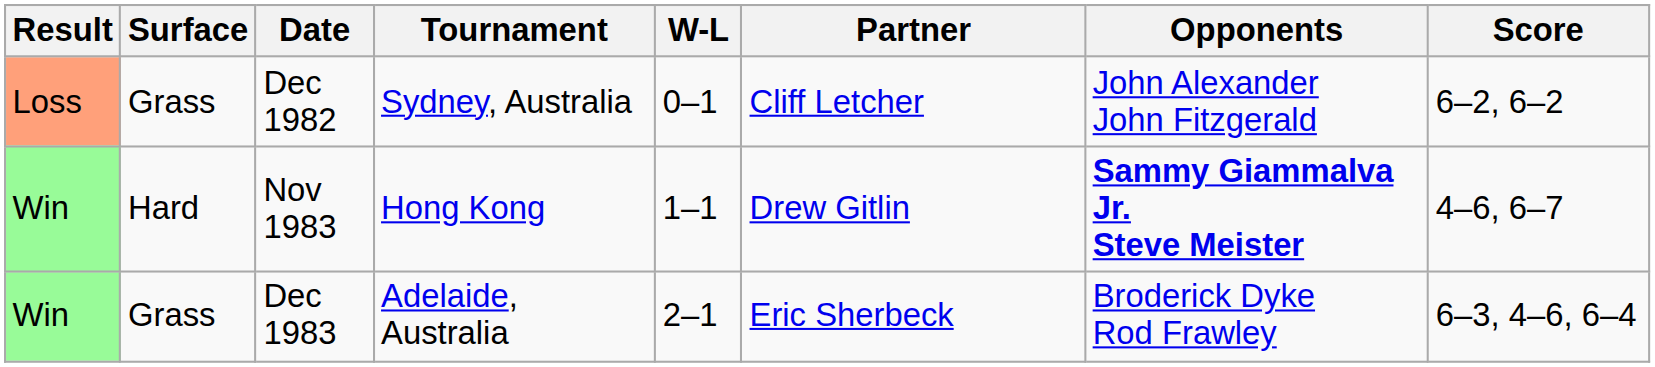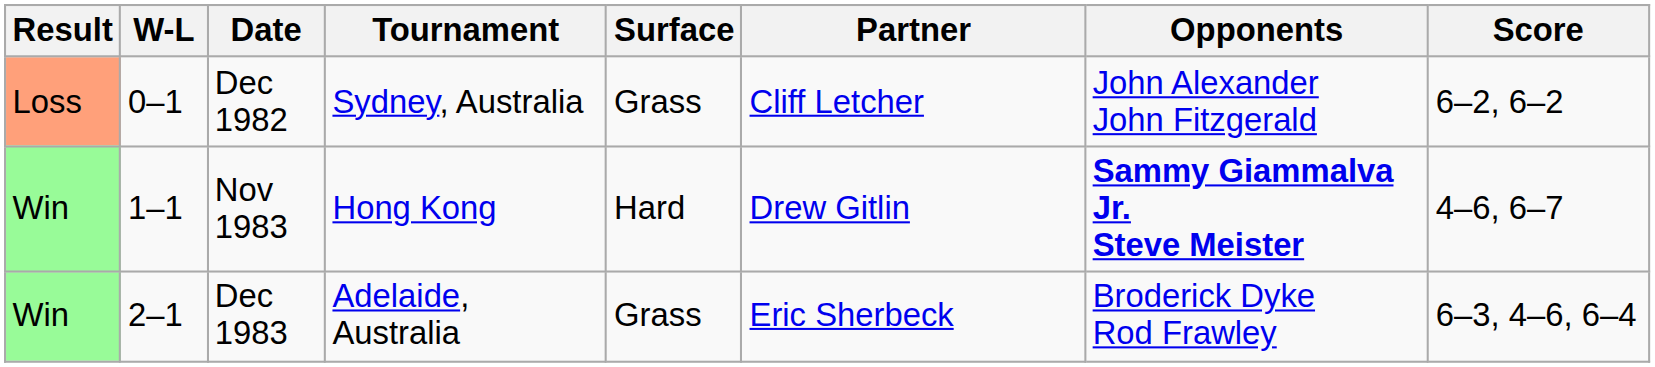 <table class="sortable wikitable">
 <tr>
 <th>Result</th>
-<th style="width:50px">Surface</th>
+<th style="width:35px" class="unsortable">W-L</th>
 <th style="width:50px">Date</th>
 <th style="width:130px">Tournament</th>
-<th style="width:35px" class="unsortable">W-L</th>
+<th style="width:50px">Surface</th>
 <th style="width:160px">Partner</th>
 <th style="width:160px">Opponents</th>
 <th style="width:100px" class="unsortable">Score</th>
 </tr>
 <tr>
 <td style="background:#ffa07a;">Loss</td>
-<td>Grass</td>
+<td>0–1</td>
 <td>Dec 1982</td>
 <td><a href='#'>Sydney</a>, Australia</td>
-<td>0–1</td>
+<td>Grass</td>
 <td> <a href='#'>Cliff Letcher</a></td>
 <td> <a href='#'>John Alexander</a><br> <a href='#'>John Fitzgerald</a></td>
 <td>6–2, 6–2</td>
 </tr>
 <tr>
 <td style="background:#98fb98;">Win</td>
-<td>Hard</td>
+<td>1–1</td>
 <td>Nov 1983</td>
 <td><a href='#'>Hong Kong</a></td>
-<td>1–1</td>
+<td>Hard</td>
 <td> <a href='#'>Drew Gitlin</a></td>
 <td><strong> <a href='#'>Sammy Giammalva Jr.</a><br> <a href='#'>Steve Meister</a></strong></td>
 <td>4–6, 6–7</td>
 </tr>
 <tr>
 <td style="background:#98fb98;">Win</td>
-<td>Grass</td>
+<td>2–1</td>
 <td>Dec 1983</td>
 <td><a href='#'>Adelaide</a>, Australia</td>
-<td>2–1</td>
+<td>Grass</td>
 <td> <a href='#'>Eric Sherbeck</a></td>
 <td> <a href='#'>Broderick Dyke</a><br> <a href='#'>Rod Frawley</a></td>
 <td>6–3, 4–6, 6–4</td>
 </tr>
 </table>
